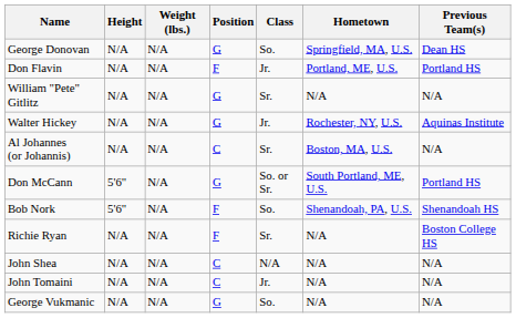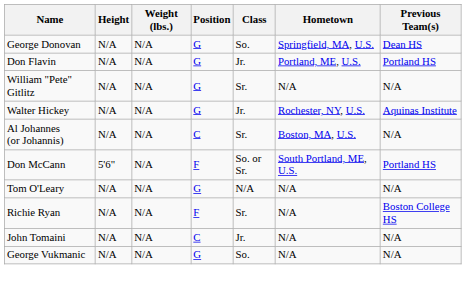 <table class="wikitable" style="font-size: 90%">
 <tr>
 <th>Name</th>
 <th>Height</th>
 <th>Weight (lbs.)</th>
 <th>Position</th>
 <th>Class</th>
 <th>Hometown</th>
 <th>Previous Team(s)</th>
 </tr>
 <tr>
 <td>George Donovan</td>
 <td>N/A</td>
 <td>N/A</td>
 <td><a href='#'>G</a></td>
 <td>So.</td>
 <td><a href='#'>Springfield, MA</a>, <a href='#'>U.S.</a></td>
 <td><a href='#'>Dean HS</a></td>
 </tr>
 <tr>
 <td>Don Flavin</td>
 <td>N/A</td>
 <td>N/A</td>
-<td><a href='#'>F</a></td>
+<td><a href='#'>G</a></td>
 <td>Jr.</td>
 <td><a href='#'>Portland, ME</a>, <a href='#'>U.S.</a></td>
 <td><a href='#'>Portland HS</a></td>
 </tr>
 <tr>
 <td>William "Pete" Gitlitz</td>
 <td>N/A</td>
 <td>N/A</td>
 <td><a href='#'>G</a></td>
 <td>Sr.</td>
 <td>N/A</td>
 <td>N/A</td>
 </tr>
 <tr>
 <td>Walter Hickey</td>
 <td>N/A</td>
 <td>N/A</td>
 <td><a href='#'>G</a></td>
 <td>Jr.</td>
 <td><a href='#'>Rochester, NY</a>, <a href='#'>U.S.</a></td>
 <td><a href='#'>Aquinas Institute</a></td>
 </tr>
 <tr>
 <td>Al Johannes<br>(or Johannis)</td>
 <td>N/A</td>
 <td>N/A</td>
 <td><a href='#'>C</a></td>
 <td>Sr.</td>
 <td><a href='#'>Boston, MA</a>, <a href='#'>U.S.</a></td>
 <td>N/A</td>
 </tr>
 <tr>
 <td>Don McCann</td>
 <td>5'6"</td>
 <td>N/A</td>
-<td><a href='#'>G</a></td>
+<td><a href='#'>F</a></td>
 <td>So. or Sr.</td>
 <td><a href='#'>South Portland, ME</a>, <a href='#'>U.S.</a></td>
 <td><a href='#'>Portland HS</a></td>
 </tr>
 <tr>
-<td>Bob Nork</td>
-<td>5'6"</td>
+<td>Tom O'Leary</td>
 <td>N/A</td>
-<td><a href='#'>F</a></td>
-<td>So.</td>
-<td><a href='#'>Shenandoah, PA</a>, <a href='#'>U.S.</a></td>
-<td><a href='#'>Shenandoah HS</a></td>
+<td>N/A</td>
+<td><a href='#'>G</a></td>
+<td>N/A</td>
+<td>N/A</td>
+<td>N/A</td>
 </tr>
 <tr>
 <td>Richie Ryan</td>
 <td>N/A</td>
 <td>N/A</td>
 <td><a href='#'>F</a></td>
 <td>Sr.</td>
 <td>N/A</td>
 <td><a href='#'>Boston College HS</a></td>
-</tr>
-<tr>
-<td>John Shea</td>
-<td>N/A</td>
-<td>N/A</td>
-<td><a href='#'>C</a></td>
-<td>N/A</td>
-<td>N/A</td>
-<td>N/A</td>
 </tr>
 <tr>
 <td>John Tomaini</td>
 <td>N/A</td>
 <td>N/A</td>
 <td><a href='#'>C</a></td>
 <td>Jr.</td>
 <td>N/A</td>
 <td>N/A</td>
 </tr>
 <tr>
 <td>George Vukmanic</td>
 <td>N/A</td>
 <td>N/A</td>
 <td><a href='#'>G</a></td>
 <td>So.</td>
 <td>N/A</td>
 <td>N/A</td>
 </tr>
 </table>
